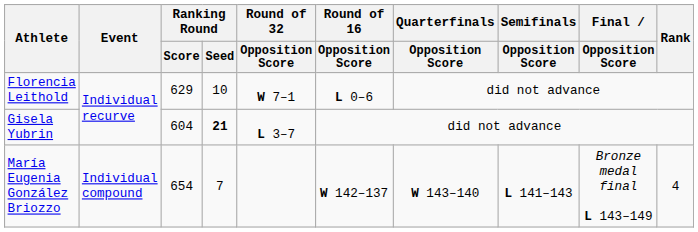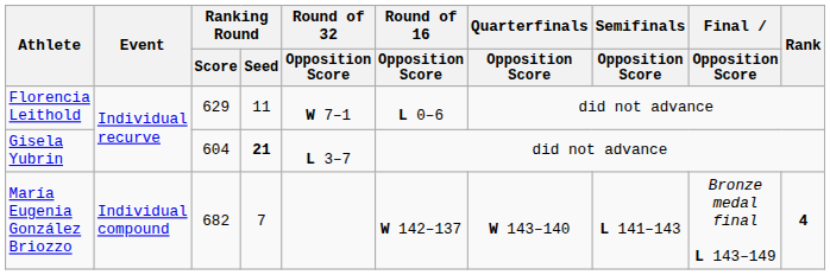 <table class="wikitable" style="font-size:90%;text-align:center">
 <tr>
 <th rowspan="2">Athlete</th>
 <th rowspan="2">Event</th>
 <th colspan="2">Ranking Round</th>
 <th>Round of 32</th>
 <th>Round of 16</th>
 <th>Quarterfinals</th>
 <th>Semifinals</th>
 <th>Final / </th>
 <th rowspan="2">Rank</th>
 </tr>
 <tr style="font-size:95%">
 <th>Score</th>
 <th>Seed</th>
 <th>Opposition<br>Score</th>
 <th>Opposition<br>Score</th>
 <th>Opposition<br>Score</th>
 <th>Opposition<br>Score</th>
 <th>Opposition<br>Score</th>
 </tr>
 <tr>
 <td style="text-align:left"><a href='#'>Florencia Leithold</a></td>
 <td style="text-align:left" rowspan=2><a href='#'>Individual recurve</a></td>
 <td>629</td>
-<td>10</td>
+<td>11</td>
 <td><br><strong>W</strong> 7–1</td>
 <td><br><strong>L</strong> 0–6</td>
 <td colspan=4>did not advance</td>
 </tr>
 <tr>
 <td style="text-align:left"><a href='#'>Gisela Yubrin</a></td>
 <td>604</td>
 <td><strong>21</strong></td>
 <td><br><strong>L</strong> 3–7</td>
 <td colspan=5>did not advance</td>
 </tr>
 <tr>
 <td style="text-align:left"><a href='#'>María Eugenia González Briozzo</a></td>
 <td style="text-align:left"><a href='#'>Individual compound</a></td>
-<td>654</td>
+<td>682</td>
 <td>7</td>
 <td></td>
 <td><br><strong>W</strong> 142–137</td>
 <td><br><strong>W</strong> 143–140</td>
 <td><br><strong>L</strong> 141–143</td>
 <td><em>Bronze medal final</em><br><br><strong>L</strong> 143–149</td>
-<td>4</td>
+<td><strong>4</strong></td>
 </tr>
 </table>
